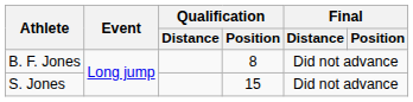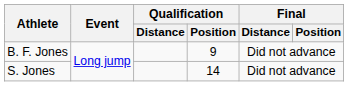 <table class=wikitable style="font-size:90%;">
 <tr>
 <th rowspan="2">Athlete</th>
 <th rowspan="2">Event</th>
 <th colspan="2">Qualification</th>
 <th colspan="2">Final</th>
 </tr>
 <tr style="font-size:95%">
 <th>Distance</th>
 <th>Position</th>
 <th>Distance</th>
 <th>Position</th>
 </tr>
 <tr align=center>
 <td align=left>B. F. Jones</td>
 <td style="text-align:left;" rowspan="2"><a href='#'>Long jump</a></td>
 <td></td>
-<td>8</td>
+<td>9</td>
 <td colspan=2>Did not advance</td>
 </tr>
 <tr align=center>
 <td align=left>S. Jones</td>
 <td></td>
-<td>15</td>
+<td>14</td>
 <td colspan=2>Did not advance</td>
 </tr>
 </table>
